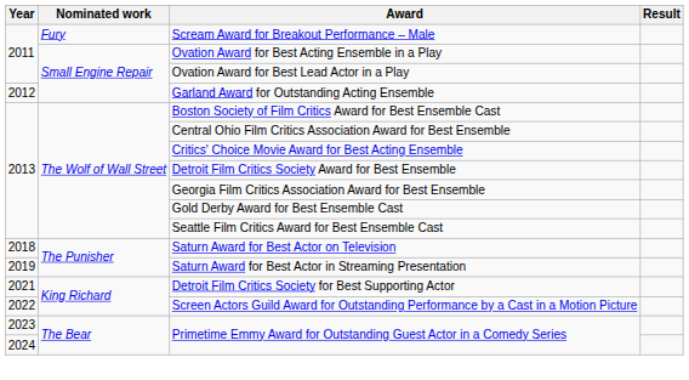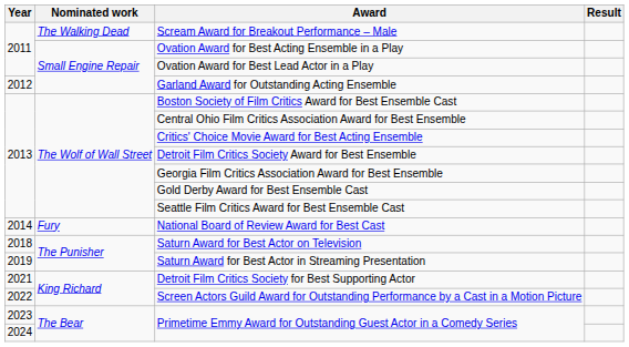 <table class="wikitable sortable">
 <tr>
 <th>Year</th>
 <th>Nominated work</th>
 <th>Award</th>
 <th>Result</th>
 </tr>
 <tr>
 <td rowspan="3">2011</td>
-<td><em><a href='#'>Fury</a></em></td>
+<td><em><a href='#'>The Walking Dead</a></em></td>
 <td><a href='#'>Scream Award for Breakout Performance – Male</a></td>
 <td></td>
 </tr>
 <tr>
 <td rowspan="3"><em><a href='#'>Small Engine Repair</a></em></td>
 <td><a href='#'>Ovation Award</a> for Best Acting Ensemble in a Play</td>
 <td></td>
 </tr>
 <tr>
 <td>Ovation Award for Best Lead Actor in a Play</td>
 <td></td>
 </tr>
 <tr>
 <td>2012</td>
 <td><a href='#'>Garland Award</a> for Outstanding Acting Ensemble</td>
 <td></td>
 </tr>
 <tr>
 <td rowspan="7">2013</td>
 <td rowspan="7"><em><a href='#'>The Wolf of Wall Street</a></em></td>
 <td><a href='#'>Boston Society of Film Critics</a> Award for Best Ensemble Cast</td>
 <td></td>
 </tr>
 <tr>
 <td>Central Ohio Film Critics Association Award for Best Ensemble</td>
 <td></td>
 </tr>
 <tr>
 <td><a href='#'>Critics' Choice Movie Award for Best Acting Ensemble</a></td>
 <td></td>
 </tr>
 <tr>
 <td><a href='#'>Detroit Film Critics Society</a> Award for Best Ensemble</td>
 <td></td>
 </tr>
 <tr>
 <td>Georgia Film Critics Association Award for Best Ensemble</td>
 <td></td>
 </tr>
 <tr>
 <td>Gold Derby Award for Best Ensemble Cast</td>
 <td></td>
 </tr>
 <tr>
 <td>Seattle Film Critics Award for Best Ensemble Cast</td>
 <td></td>
 </tr>
 <tr>
+<td>2014</td>
+<td><em><a href='#'>Fury</a></em></td>
+<td><a href='#'>National Board of Review Award for Best Cast</a></td>
+<td></td>
+</tr>
+<tr>
 <td>2018</td>
 <td rowspan="2"><em><a href='#'>The Punisher</a></em></td>
 <td><a href='#'>Saturn Award for Best Actor on Television</a></td>
 <td></td>
 </tr>
 <tr>
 <td>2019</td>
 <td><a href='#'>Saturn Award</a> for Best Actor in Streaming Presentation</td>
 <td></td>
 </tr>
 <tr>
 <td>2021</td>
 <td rowspan="2"><em><a href='#'>King Richard</a></em></td>
 <td><a href='#'>Detroit Film Critics Society</a> for Best Supporting Actor</td>
 <td></td>
 </tr>
 <tr>
 <td>2022</td>
 <td><a href='#'>Screen Actors Guild Award for Outstanding Performance by a Cast in a Motion Picture</a></td>
 <td></td>
 </tr>
 <tr>
 <td>2023</td>
 <td rowspan="2"><em><a href='#'>The Bear</a></em></td>
 <td rowspan="2"><a href='#'>Primetime Emmy Award for Outstanding Guest Actor in a Comedy Series</a></td>
 <td></td>
 </tr>
 <tr>
 <td>2024</td>
 <td></td>
 </tr>
 </table>
